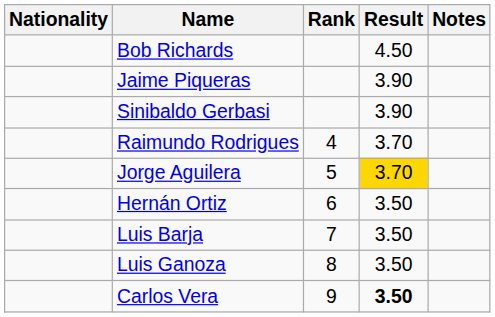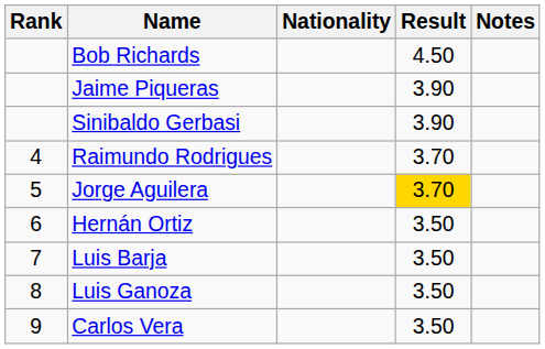 <table class="wikitable sortable" style="text-align:center">
 <tr>
+<th>Rank</th>
+<th>Name</th>
 <th>Nationality</th>
-<th>Name</th>
-<th>Rank</th>
 <th>Result</th>
 <th>Notes</th>
 </tr>
 <tr>
+<td></td>
+<td align=left><a href='#'>Bob Richards</a></td>
 <td align=left></td>
-<td align=left><a href='#'>Bob Richards</a></td>
-<td></td>
 <td>4.50</td>
 <td></td>
 </tr>
 <tr>
+<td></td>
+<td align=left><a href='#'>Jaime Piqueras</a></td>
 <td align=left></td>
-<td align=left><a href='#'>Jaime Piqueras</a></td>
-<td></td>
 <td>3.90</td>
 <td></td>
 </tr>
 <tr>
+<td></td>
+<td align=left><a href='#'>Sinibaldo Gerbasi</a></td>
 <td align=left></td>
-<td align=left><a href='#'>Sinibaldo Gerbasi</a></td>
-<td></td>
 <td>3.90</td>
 <td></td>
 </tr>
 <tr>
+<td>4</td>
+<td align=left><a href='#'>Raimundo Rodrigues</a></td>
 <td align=left></td>
-<td align=left><a href='#'>Raimundo Rodrigues</a></td>
-<td>4</td>
 <td>3.70</td>
 <td></td>
 </tr>
 <tr>
+<td>5</td>
+<td align=left><a href='#'>Jorge Aguilera</a></td>
 <td align=left></td>
-<td align=left><a href='#'>Jorge Aguilera</a></td>
-<td>5</td>
 <td style="background: gold;">3.70</td>
 <td></td>
 </tr>
 <tr>
+<td>6</td>
+<td align=left><a href='#'>Hernán Ortiz</a></td>
 <td align=left></td>
-<td align=left><a href='#'>Hernán Ortiz</a></td>
-<td>6</td>
 <td>3.50</td>
 <td></td>
 </tr>
 <tr>
+<td>7</td>
+<td align=left><a href='#'>Luis Barja</a></td>
 <td align=left></td>
-<td align=left><a href='#'>Luis Barja</a></td>
-<td>7</td>
 <td>3.50</td>
 <td></td>
 </tr>
 <tr>
+<td>8</td>
+<td align=left><a href='#'>Luis Ganoza</a></td>
 <td align=left></td>
-<td align=left><a href='#'>Luis Ganoza</a></td>
-<td>8</td>
 <td>3.50</td>
 <td></td>
 </tr>
 <tr>
+<td>9</td>
+<td align=left><a href='#'>Carlos Vera</a></td>
 <td align=left></td>
-<td align=left><a href='#'>Carlos Vera</a></td>
-<td>9</td>
-<td><strong>3.50</strong></td>
+<td>3.50</td>
 <td></td>
 </tr>
 </table>
